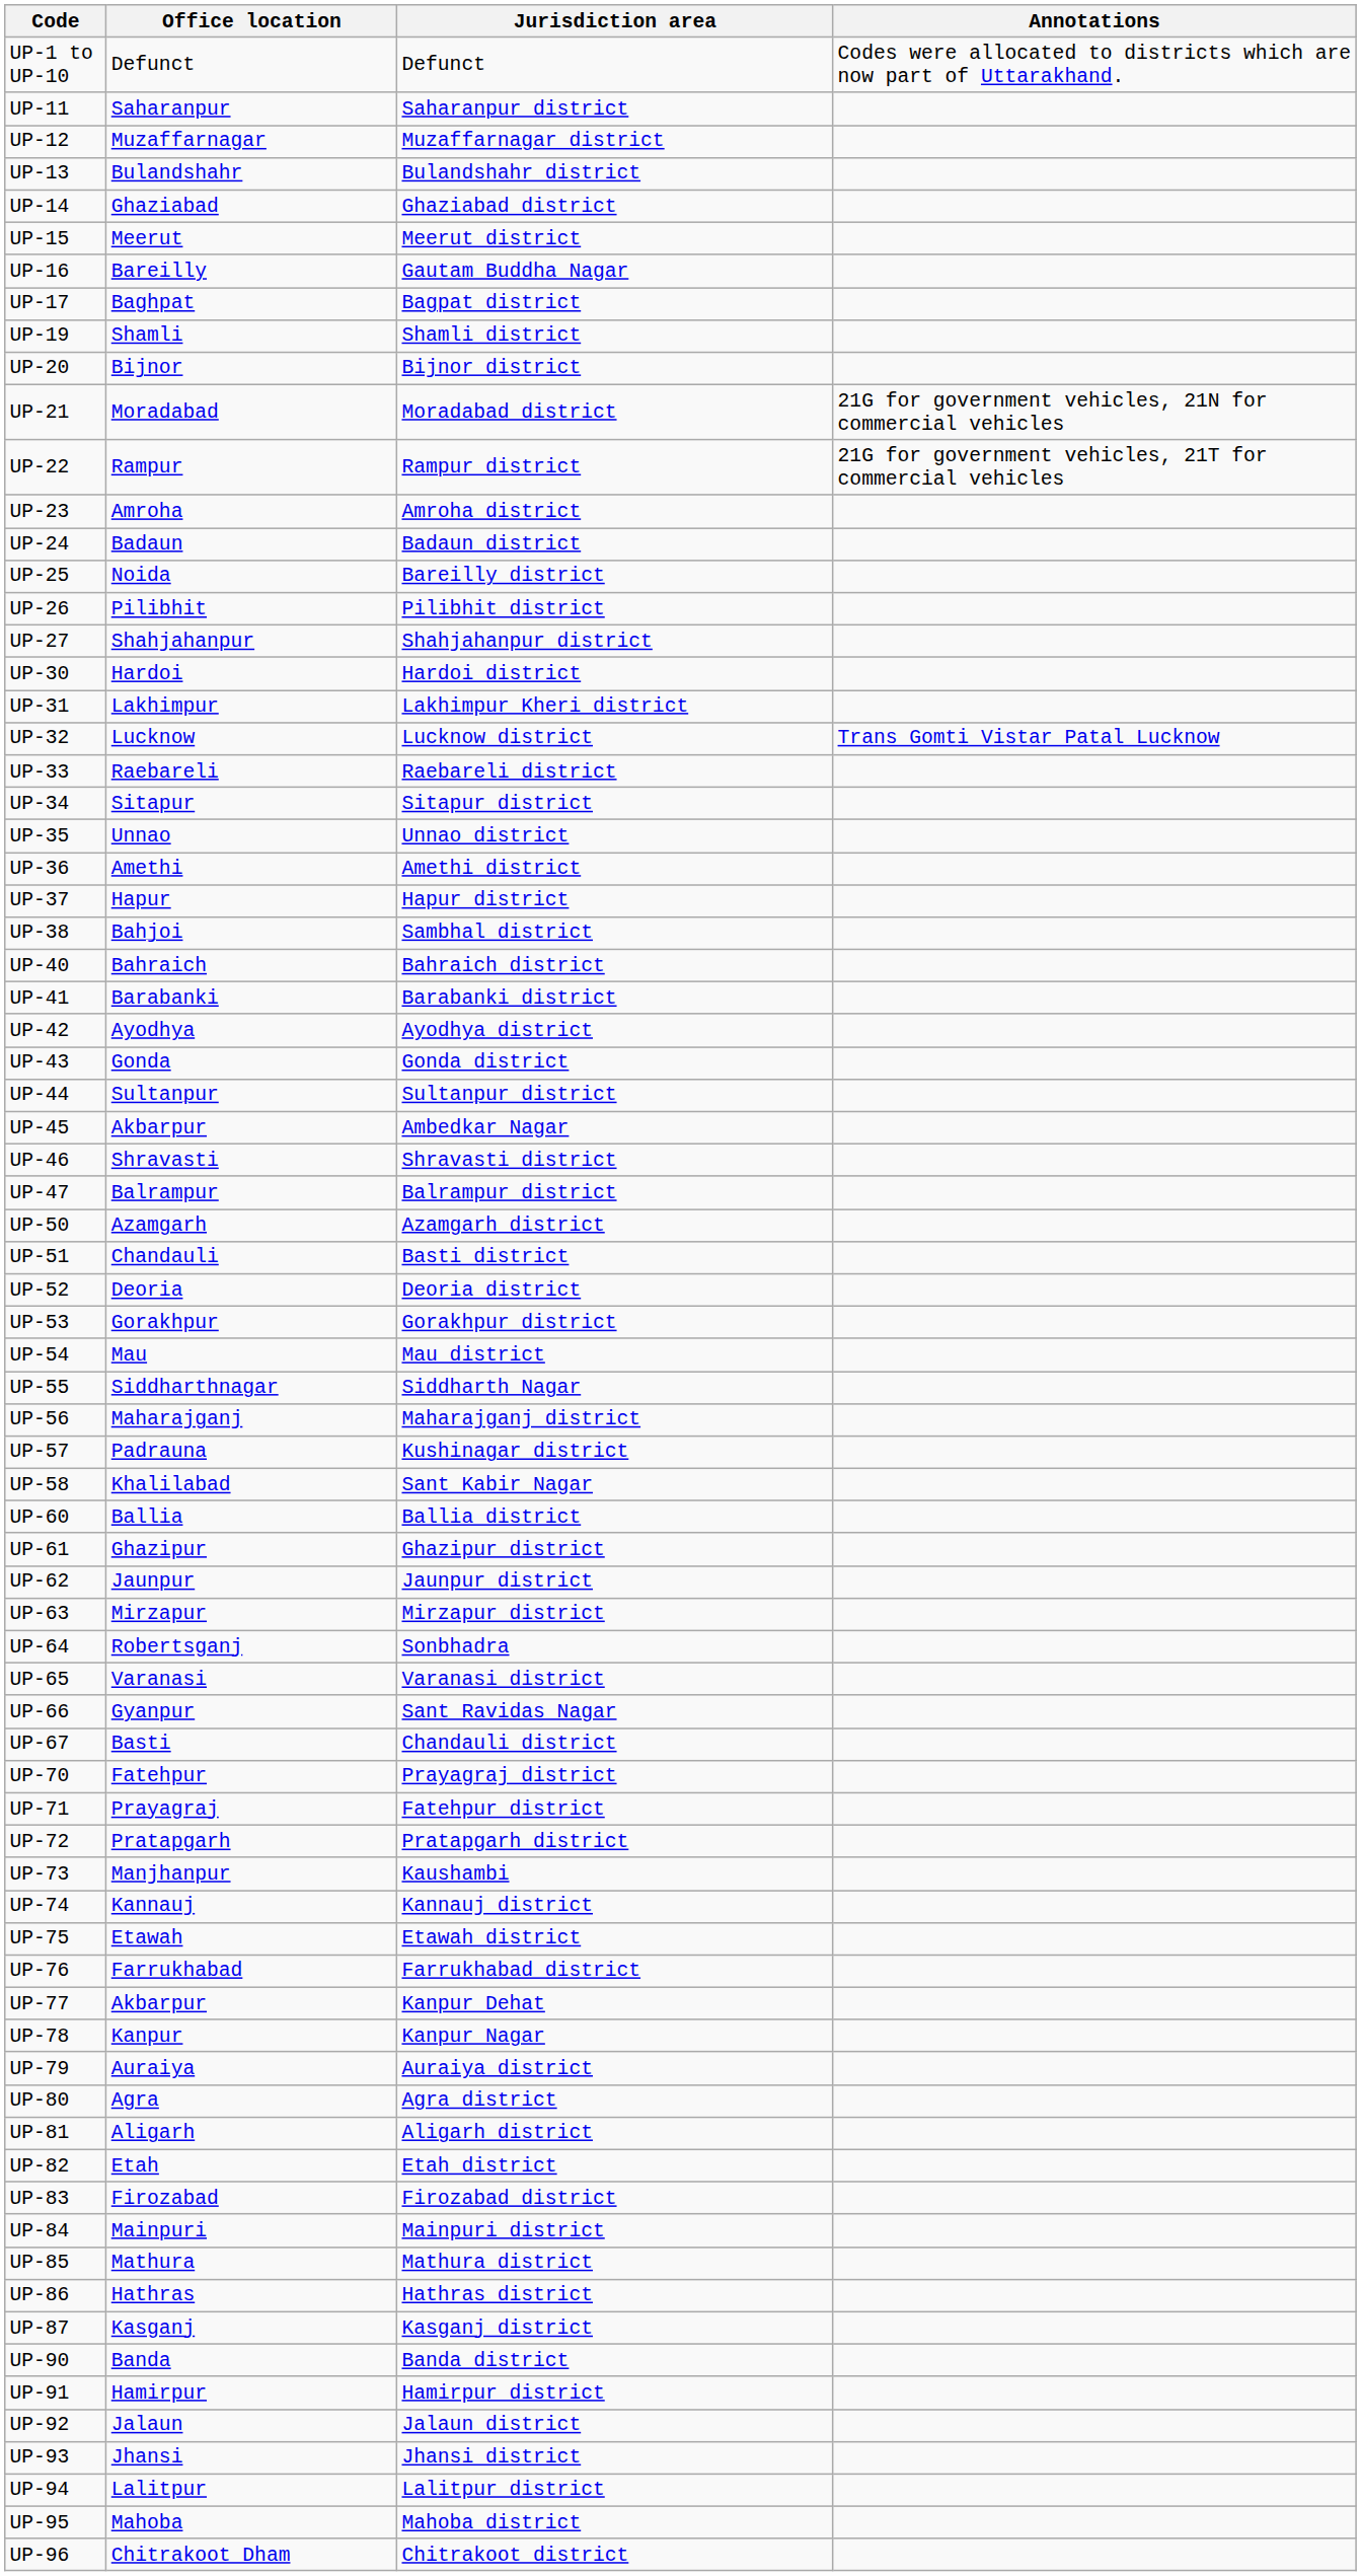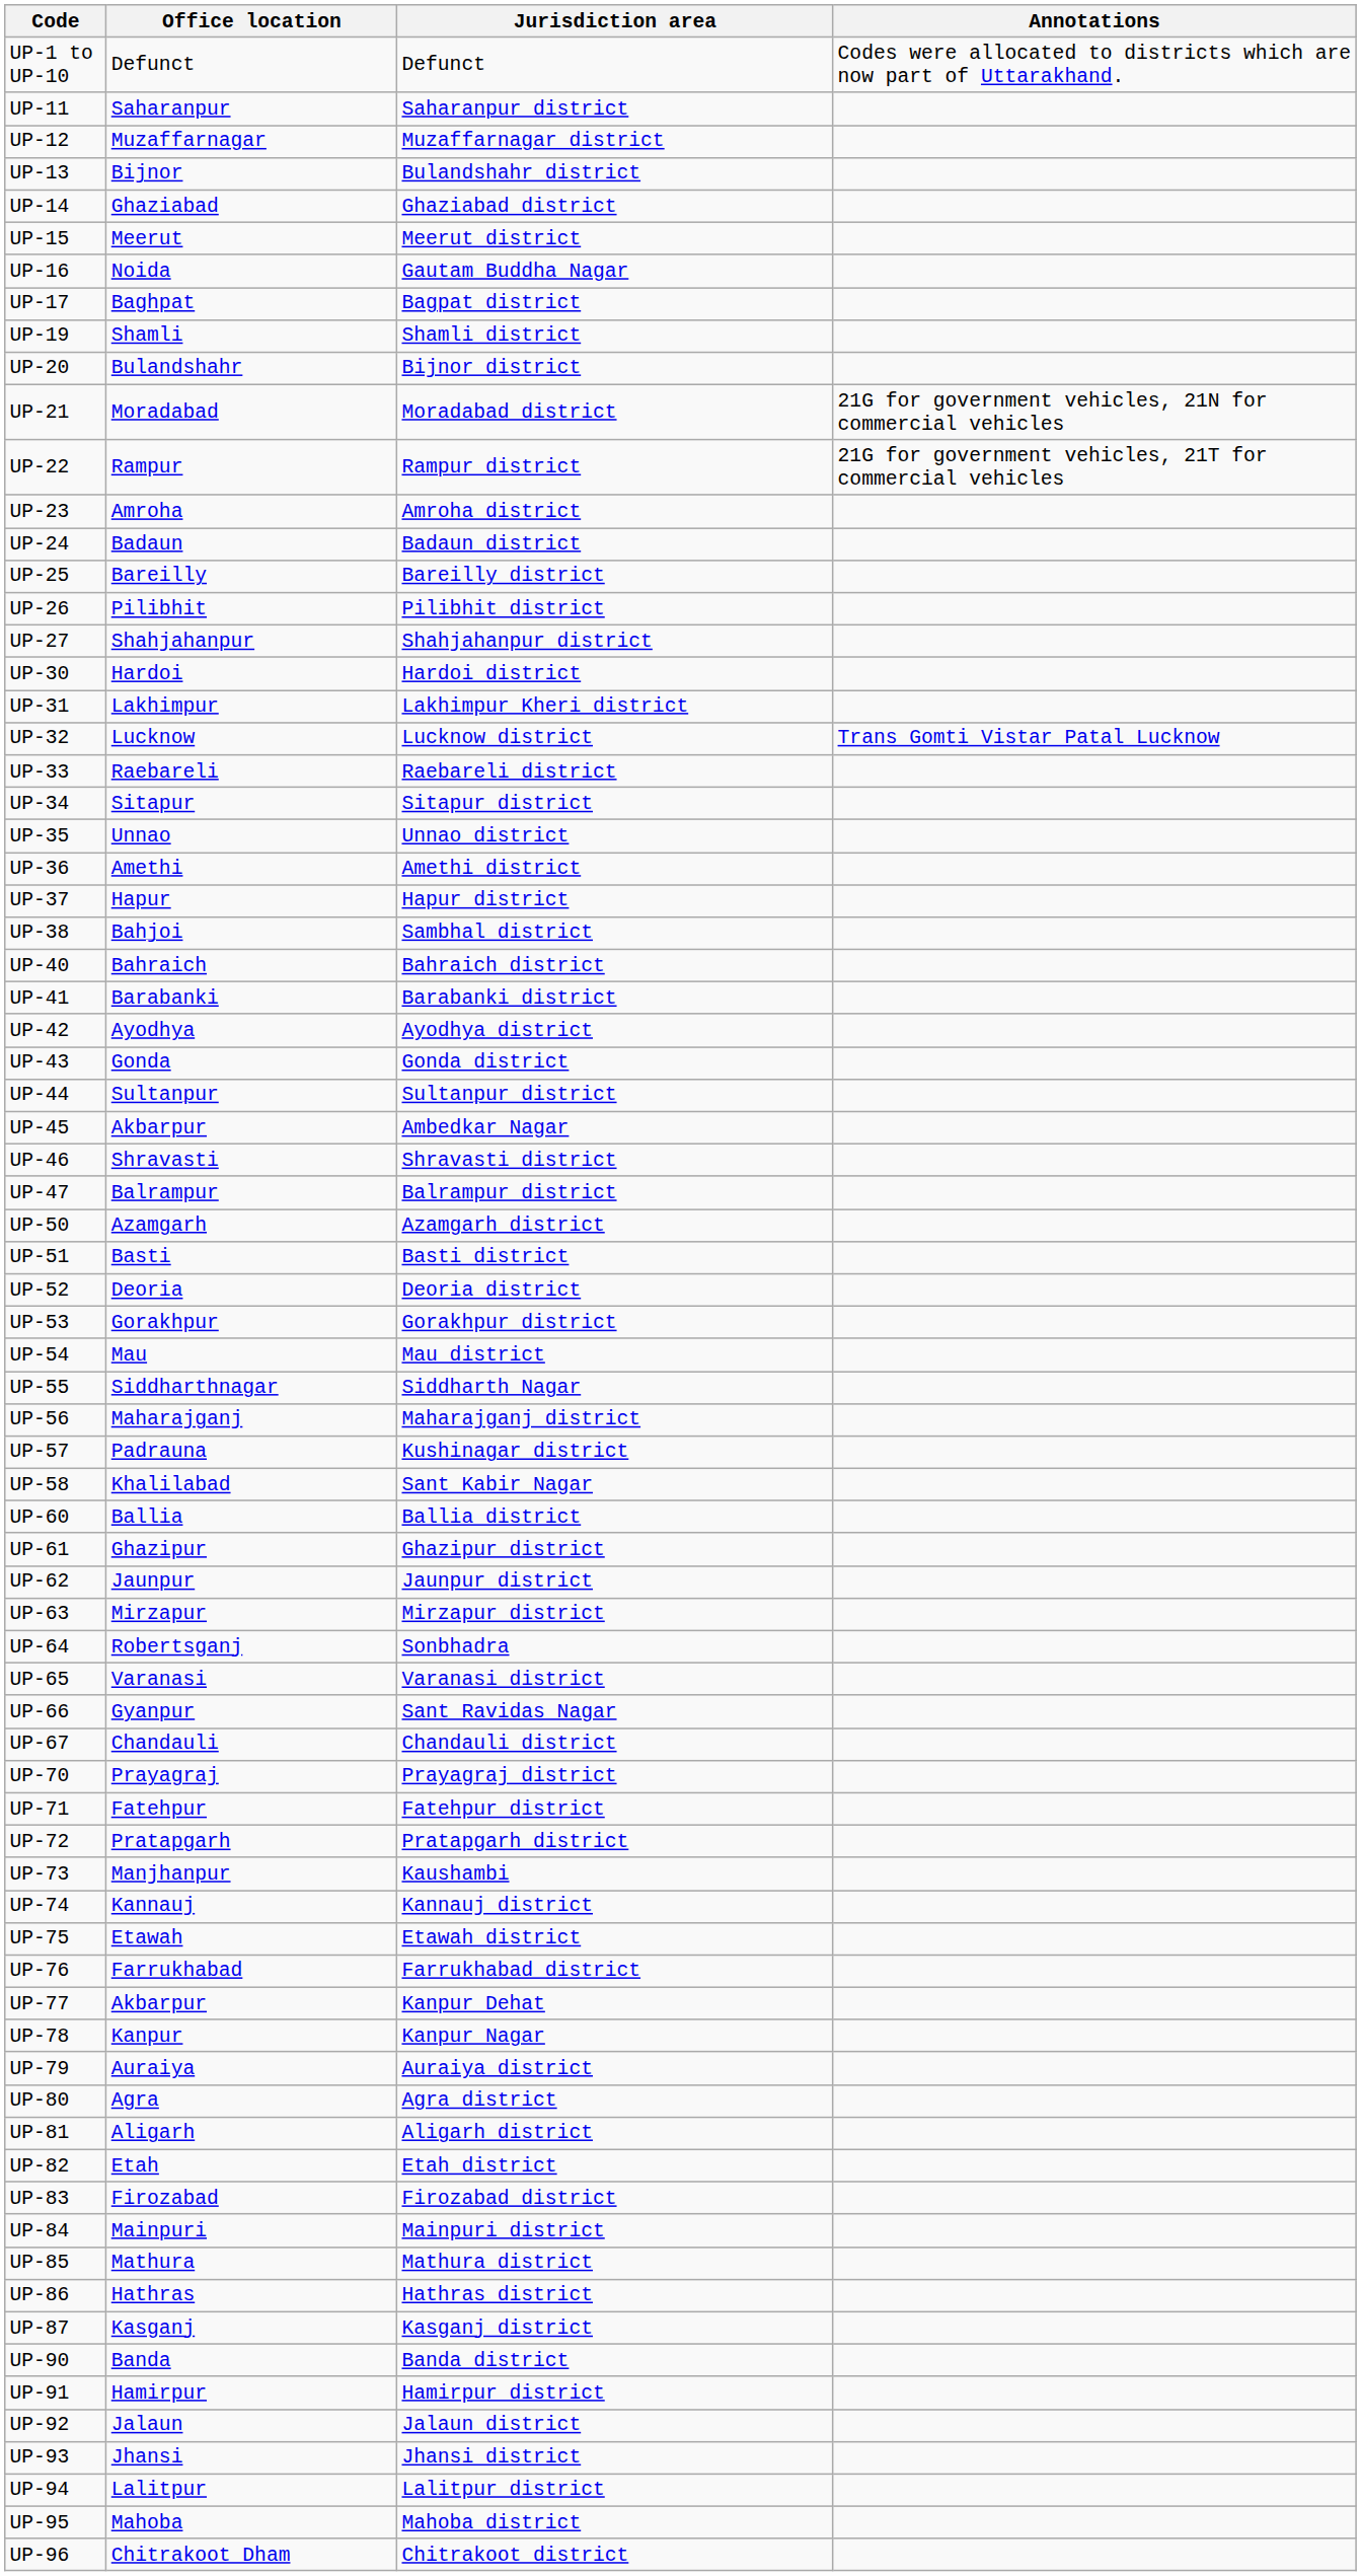 <table class="wikitable sortable" style="width:100%;" border="1" cellspacing="0" cellpadding="3">
 <tr>
 <th scope="col" style="width:7%">Code</th>
 <th scope="col" style="width:20%">Office location</th>
 <th scope="col" style="width:30%">Jurisdiction area</th>
 <th scope="col" style="width:36%" class="unsortable">Annotations</th>
 </tr>
 <tr>
 <td>UP-1 to UP-10</td>
 <td>Defunct</td>
 <td>Defunct</td>
 <td>Codes were allocated to districts which are now part of <a href='#'>Uttarakhand</a>.</td>
 </tr>
 <tr>
 <td>UP-11</td>
 <td><a href='#'>Saharanpur</a></td>
 <td><a href='#'>Saharanpur district</a></td>
 <td></td>
 </tr>
 <tr>
 <td>UP-12</td>
 <td><a href='#'>Muzaffarnagar</a></td>
 <td><a href='#'>Muzaffarnagar district</a></td>
 <td></td>
 </tr>
 <tr>
 <td>UP-13</td>
-<td><a href='#'>Bulandshahr</a></td>
+<td><a href='#'>Bijnor</a></td>
 <td><a href='#'>Bulandshahr district</a></td>
 <td></td>
 </tr>
 <tr>
 <td>UP-14</td>
 <td><a href='#'>Ghaziabad</a></td>
 <td><a href='#'>Ghaziabad district</a></td>
 <td></td>
 </tr>
 <tr>
 <td>UP-15</td>
 <td><a href='#'>Meerut</a></td>
 <td><a href='#'>Meerut district</a></td>
 <td></td>
 </tr>
 <tr>
 <td>UP-16</td>
-<td><a href='#'>Bareilly</a></td>
+<td><a href='#'>Noida</a></td>
 <td><a href='#'>Gautam Buddha Nagar</a></td>
 <td></td>
 </tr>
 <tr>
 <td>UP-17</td>
 <td><a href='#'>Baghpat</a></td>
 <td><a href='#'>Bagpat district</a></td>
 <td></td>
 </tr>
 <tr>
 <td>UP-19</td>
 <td><a href='#'>Shamli</a></td>
 <td><a href='#'>Shamli district</a></td>
 <td></td>
 </tr>
 <tr>
 <td>UP-20</td>
-<td><a href='#'>Bijnor</a></td>
+<td><a href='#'>Bulandshahr</a></td>
 <td><a href='#'>Bijnor district</a></td>
 <td></td>
 </tr>
 <tr>
 <td>UP-21</td>
 <td><a href='#'>Moradabad</a></td>
 <td><a href='#'>Moradabad district</a></td>
 <td>21G for government vehicles, 21N for commercial vehicles</td>
 </tr>
 <tr>
 <td>UP-22</td>
 <td><a href='#'>Rampur</a></td>
 <td><a href='#'>Rampur district</a></td>
 <td>21G for government vehicles, 21T for commercial vehicles</td>
 </tr>
 <tr>
 <td>UP-23</td>
 <td><a href='#'>Amroha</a></td>
 <td><a href='#'>Amroha district</a></td>
 <td></td>
 </tr>
 <tr>
 <td>UP-24</td>
 <td><a href='#'>Badaun</a></td>
 <td><a href='#'>Badaun district</a></td>
 <td></td>
 </tr>
 <tr>
 <td>UP-25</td>
-<td><a href='#'>Noida</a></td>
+<td><a href='#'>Bareilly</a></td>
 <td><a href='#'>Bareilly district</a></td>
 <td></td>
 </tr>
 <tr>
 <td>UP-26</td>
 <td><a href='#'>Pilibhit</a></td>
 <td><a href='#'>Pilibhit district</a></td>
 <td></td>
 </tr>
 <tr>
 <td>UP-27</td>
 <td><a href='#'>Shahjahanpur</a></td>
 <td><a href='#'>Shahjahanpur district</a></td>
 <td></td>
 </tr>
 <tr>
 <td>UP-30</td>
 <td><a href='#'>Hardoi</a></td>
 <td><a href='#'>Hardoi district</a></td>
 <td></td>
 </tr>
 <tr>
 <td>UP-31</td>
 <td><a href='#'>Lakhimpur</a></td>
 <td><a href='#'>Lakhimpur Kheri district</a></td>
 <td></td>
 </tr>
 <tr>
 <td>UP-32</td>
 <td><a href='#'>Lucknow</a></td>
 <td><a href='#'>Lucknow district</a></td>
 <td><a href='#'>Trans Gomti Vistar Patal Lucknow</a></td>
 </tr>
 <tr>
 <td>UP-33</td>
 <td><a href='#'>Raebareli</a></td>
 <td><a href='#'>Raebareli district</a></td>
 <td></td>
 </tr>
 <tr>
 <td>UP-34</td>
 <td><a href='#'>Sitapur</a></td>
 <td><a href='#'>Sitapur district</a></td>
 <td></td>
 </tr>
 <tr>
 <td>UP-35</td>
 <td><a href='#'>Unnao</a></td>
 <td><a href='#'>Unnao district</a></td>
 <td></td>
 </tr>
 <tr>
 <td>UP-36</td>
 <td><a href='#'>Amethi</a></td>
 <td><a href='#'>Amethi district</a></td>
 <td></td>
 </tr>
 <tr>
 <td>UP-37</td>
 <td><a href='#'>Hapur</a></td>
 <td><a href='#'>Hapur district</a></td>
 <td></td>
 </tr>
 <tr>
 <td>UP-38</td>
 <td><a href='#'>Bahjoi</a></td>
 <td><a href='#'>Sambhal district</a></td>
 <td></td>
 </tr>
 <tr>
 <td>UP-40</td>
 <td><a href='#'>Bahraich</a></td>
 <td><a href='#'>Bahraich district</a></td>
 <td></td>
 </tr>
 <tr>
 <td>UP-41</td>
 <td><a href='#'>Barabanki</a></td>
 <td><a href='#'>Barabanki district</a></td>
 <td></td>
 </tr>
 <tr>
 <td>UP-42</td>
 <td><a href='#'>Ayodhya</a></td>
 <td><a href='#'>Ayodhya district</a></td>
 <td></td>
 </tr>
 <tr>
 <td>UP-43</td>
 <td><a href='#'>Gonda</a></td>
 <td><a href='#'>Gonda district</a></td>
 <td></td>
 </tr>
 <tr>
 <td>UP-44</td>
 <td><a href='#'>Sultanpur</a></td>
 <td><a href='#'>Sultanpur district</a></td>
 <td></td>
 </tr>
 <tr>
 <td>UP-45</td>
 <td><a href='#'>Akbarpur</a></td>
 <td><a href='#'>Ambedkar Nagar</a></td>
 <td></td>
 </tr>
 <tr>
 <td>UP-46</td>
 <td><a href='#'>Shravasti</a></td>
 <td><a href='#'>Shravasti district</a></td>
 <td></td>
 </tr>
 <tr>
 <td>UP-47</td>
 <td><a href='#'>Balrampur</a></td>
 <td><a href='#'>Balrampur district</a></td>
 <td></td>
 </tr>
 <tr>
 <td>UP-50</td>
 <td><a href='#'>Azamgarh</a></td>
 <td><a href='#'>Azamgarh district</a></td>
 <td></td>
 </tr>
 <tr>
 <td>UP-51</td>
-<td><a href='#'>Chandauli</a></td>
+<td><a href='#'>Basti</a></td>
 <td><a href='#'>Basti district</a></td>
 <td></td>
 </tr>
 <tr>
 <td>UP-52</td>
 <td><a href='#'>Deoria</a></td>
 <td><a href='#'>Deoria district</a></td>
 <td></td>
 </tr>
 <tr>
 <td>UP-53</td>
 <td><a href='#'>Gorakhpur</a></td>
 <td><a href='#'>Gorakhpur district</a></td>
 <td></td>
 </tr>
 <tr>
 <td>UP-54</td>
 <td><a href='#'>Mau</a></td>
 <td><a href='#'>Mau district</a></td>
 <td></td>
 </tr>
 <tr>
 <td>UP-55</td>
 <td><a href='#'>Siddharthnagar</a></td>
 <td><a href='#'>Siddharth Nagar</a></td>
 <td></td>
 </tr>
 <tr>
 <td>UP-56</td>
 <td><a href='#'>Maharajganj</a></td>
 <td><a href='#'>Maharajganj district</a></td>
 <td></td>
 </tr>
 <tr>
 <td>UP-57</td>
 <td><a href='#'>Padrauna</a></td>
 <td><a href='#'>Kushinagar district</a></td>
 <td></td>
 </tr>
 <tr>
 <td>UP-58</td>
 <td><a href='#'>Khalilabad</a></td>
 <td><a href='#'>Sant Kabir Nagar</a></td>
 <td></td>
 </tr>
 <tr>
 <td>UP-60</td>
 <td><a href='#'>Ballia</a></td>
 <td><a href='#'>Ballia district</a></td>
 <td></td>
 </tr>
 <tr>
 <td>UP-61</td>
 <td><a href='#'>Ghazipur</a></td>
 <td><a href='#'>Ghazipur district</a></td>
 <td></td>
 </tr>
 <tr>
 <td>UP-62</td>
 <td><a href='#'>Jaunpur</a></td>
 <td><a href='#'>Jaunpur district</a></td>
 <td></td>
 </tr>
 <tr>
 <td>UP-63</td>
 <td><a href='#'>Mirzapur</a></td>
 <td><a href='#'>Mirzapur district</a></td>
 <td></td>
 </tr>
 <tr>
 <td>UP-64</td>
 <td><a href='#'>Robertsganj</a></td>
 <td><a href='#'>Sonbhadra</a></td>
 <td></td>
 </tr>
 <tr>
 <td>UP-65</td>
 <td><a href='#'>Varanasi</a></td>
 <td><a href='#'>Varanasi district</a></td>
 <td></td>
 </tr>
 <tr>
 <td>UP-66</td>
 <td><a href='#'>Gyanpur</a></td>
 <td><a href='#'>Sant Ravidas Nagar</a></td>
 <td></td>
 </tr>
 <tr>
 <td>UP-67</td>
-<td><a href='#'>Basti</a></td>
+<td><a href='#'>Chandauli</a></td>
 <td><a href='#'>Chandauli district</a></td>
 <td></td>
 </tr>
 <tr>
 <td>UP-70</td>
-<td><a href='#'>Fatehpur</a></td>
+<td><a href='#'>Prayagraj</a></td>
 <td><a href='#'>Prayagraj district</a></td>
 <td></td>
 </tr>
 <tr>
 <td>UP-71</td>
-<td><a href='#'>Prayagraj</a></td>
+<td><a href='#'>Fatehpur</a></td>
 <td><a href='#'>Fatehpur district</a></td>
 <td></td>
 </tr>
 <tr>
 <td>UP-72</td>
 <td><a href='#'>Pratapgarh</a></td>
 <td><a href='#'>Pratapgarh district</a></td>
 <td></td>
 </tr>
 <tr>
 <td>UP-73</td>
 <td><a href='#'>Manjhanpur</a></td>
 <td><a href='#'>Kaushambi</a></td>
 <td></td>
 </tr>
 <tr>
 <td>UP-74</td>
 <td><a href='#'>Kannauj</a></td>
 <td><a href='#'>Kannauj district</a></td>
 <td></td>
 </tr>
 <tr>
 <td>UP-75</td>
 <td><a href='#'>Etawah</a></td>
 <td><a href='#'>Etawah district</a></td>
 <td></td>
 </tr>
 <tr>
 <td>UP-76</td>
 <td><a href='#'>Farrukhabad</a></td>
 <td><a href='#'>Farrukhabad district</a></td>
 <td></td>
 </tr>
 <tr>
 <td>UP-77</td>
 <td><a href='#'>Akbarpur</a></td>
 <td><a href='#'>Kanpur Dehat</a></td>
 <td></td>
 </tr>
 <tr>
 <td>UP-78</td>
 <td><a href='#'>Kanpur</a></td>
 <td><a href='#'>Kanpur Nagar</a></td>
 <td></td>
 </tr>
 <tr>
 <td>UP-79</td>
 <td><a href='#'>Auraiya</a></td>
 <td><a href='#'>Auraiya district</a></td>
 <td></td>
 </tr>
 <tr>
 <td>UP-80</td>
 <td><a href='#'>Agra</a></td>
 <td><a href='#'>Agra district</a></td>
 <td></td>
 </tr>
 <tr>
 <td>UP-81</td>
 <td><a href='#'>Aligarh</a></td>
 <td><a href='#'>Aligarh district</a></td>
 <td></td>
 </tr>
 <tr>
 <td>UP-82</td>
 <td><a href='#'>Etah</a></td>
 <td><a href='#'>Etah district</a></td>
 <td></td>
 </tr>
 <tr>
 <td>UP-83</td>
 <td><a href='#'>Firozabad</a></td>
 <td><a href='#'>Firozabad district</a></td>
 <td></td>
 </tr>
 <tr>
 <td>UP-84</td>
 <td><a href='#'>Mainpuri</a></td>
 <td><a href='#'>Mainpuri district</a></td>
 <td></td>
 </tr>
 <tr>
 <td>UP-85</td>
 <td><a href='#'>Mathura</a></td>
 <td><a href='#'>Mathura district</a></td>
 <td></td>
 </tr>
 <tr>
 <td>UP-86</td>
 <td><a href='#'>Hathras</a></td>
 <td><a href='#'>Hathras district</a></td>
 <td></td>
 </tr>
 <tr>
 <td>UP-87</td>
 <td><a href='#'>Kasganj</a></td>
 <td><a href='#'>Kasganj district</a></td>
 <td></td>
 </tr>
 <tr>
 <td>UP-90</td>
 <td><a href='#'>Banda</a></td>
 <td><a href='#'>Banda district</a></td>
 <td></td>
 </tr>
 <tr>
 <td>UP-91</td>
 <td><a href='#'>Hamirpur</a></td>
 <td><a href='#'>Hamirpur district</a></td>
 <td></td>
 </tr>
 <tr>
 <td>UP-92</td>
 <td><a href='#'>Jalaun</a></td>
 <td><a href='#'>Jalaun district</a></td>
 <td></td>
 </tr>
 <tr>
 <td>UP-93</td>
 <td><a href='#'>Jhansi</a></td>
 <td><a href='#'>Jhansi district</a></td>
 <td></td>
 </tr>
 <tr>
 <td>UP-94</td>
 <td><a href='#'>Lalitpur</a></td>
 <td><a href='#'>Lalitpur district</a></td>
 <td></td>
 </tr>
 <tr>
 <td>UP-95</td>
 <td><a href='#'>Mahoba</a></td>
 <td><a href='#'>Mahoba district</a></td>
 <td></td>
 </tr>
 <tr>
 <td>UP-96</td>
 <td><a href='#'>Chitrakoot Dham</a></td>
 <td><a href='#'>Chitrakoot district</a></td>
 <td></td>
 </tr>
 </table>
